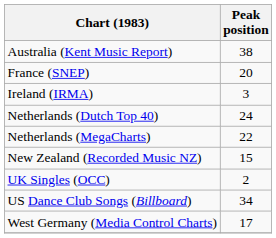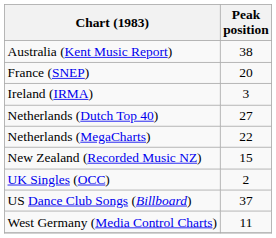 <table class="wikitable sortable">
 <tr>
 <th align="left">Chart (1983)</th>
 <th align="center">Peak<br>position</th>
 </tr>
 <tr>
 <td align="left">Australia (<a href='#'>Kent Music Report</a>)</td>
 <td align="center">38</td>
 </tr>
 <tr>
 <td align="left">France (<a href='#'>SNEP</a>)</td>
 <td align="center">20</td>
 </tr>
 <tr>
 <td align="left">Ireland (<a href='#'>IRMA</a>)</td>
 <td align="center">3</td>
 </tr>
 <tr>
 <td align="left">Netherlands (<a href='#'>Dutch Top 40</a>)</td>
-<td align="center">24</td>
+<td align="center">27</td>
 </tr>
 <tr>
 <td align="left">Netherlands (<a href='#'>MegaCharts</a>)</td>
 <td align="center">22</td>
 </tr>
 <tr>
 <td align="left">New Zealand (<a href='#'>Recorded Music NZ</a>)</td>
 <td align="center">15</td>
 </tr>
 <tr>
 <td align="left"><a href='#'>UK Singles</a> (<a href='#'>OCC</a>)</td>
 <td align="center">2</td>
 </tr>
 <tr>
 <td align="left">US <a href='#'>Dance Club Songs</a> (<em><a href='#'>Billboard</a></em>)</td>
-<td align="center">34</td>
+<td align="center">37</td>
 </tr>
 <tr>
 <td align="left">West Germany (<a href='#'>Media Control Charts</a>)</td>
-<td align="center">17</td>
+<td align="center">11</td>
 </tr>
 <tr>
 </tr>
 </table>
